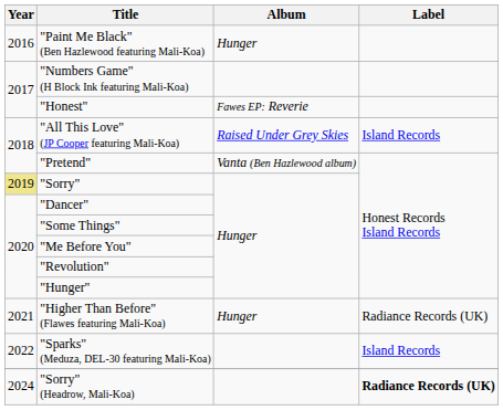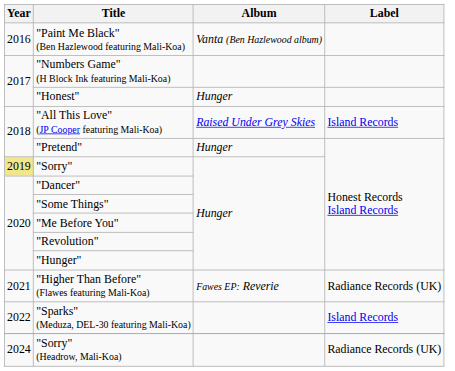 <table class="wikitable">
 <tr>
 <th>Year</th>
 <th>Title</th>
 <th>Album</th>
 <th>Label</th>
 </tr>
 <tr>
 <td>2016</td>
 <td>"Paint Me Black"<br><small>(Ben Hazlewood featuring Mali-Koa)</small></td>
-<td><em>Hunger</em></td>
+<td><em>Vanta <small>(Ben Hazlewood album)</small></em></td>
 <td></td>
 </tr>
 <tr>
 <td rowspan="2">2017</td>
 <td>"Numbers Game"<br><small>(H Block Ink featuring Mali-Koa)</small></td>
 <td></td>
 <td></td>
 </tr>
 <tr>
 <td>"Honest"</td>
-<td><em><small>Fawes EP:</small> Reverie</em></td>
+<td><em>Hunger</em></td>
 <td></td>
 </tr>
 <tr>
 <td rowspan="2">2018</td>
 <td>"All This Love"<br><small>(<a href='#'>JP Cooper</a> featuring Mali-Koa)</small></td>
 <td><em><a href='#'>Raised Under Grey Skies</a></em></td>
 <td><a href='#'>Island Records</a></td>
 </tr>
 <tr>
 <td>"Pretend"</td>
-<td><em>Vanta <small>(Ben Hazlewood album)</small></em></td>
+<td><em>Hunger</em></td>
 <td rowspan="7">Honest Records<br><a href='#'>Island Records</a></td>
 </tr>
 <tr>
 <td style="background: khaki;">2019</td>
 <td>"Sorry"</td>
 <td rowspan="6"><em>Hunger</em></td>
 </tr>
 <tr>
 <td rowspan="5">2020</td>
 <td>"Dancer"</td>
 </tr>
 <tr>
 <td>"Some Things"</td>
 </tr>
 <tr>
 <td>"Me Before You"</td>
 </tr>
 <tr>
 <td>"Revolution"</td>
 </tr>
 <tr>
 <td>"Hunger"</td>
 </tr>
 <tr>
 <td>2021</td>
 <td>"Higher Than Before"<br><small>(Flawes featuring Mali-Koa)</small></td>
-<td><em>Hunger</em></td>
+<td><em><small>Fawes EP:</small> Reverie</em></td>
 <td>Radiance Records (UK)</td>
 </tr>
 <tr>
 <td>2022</td>
 <td>"Sparks"<br><small>(Meduza, DEL-30 featuring Mali-Koa)</small></td>
 <td></td>
 <td><a href='#'>Island Records</a></td>
 </tr>
 <tr>
 </tr>
 <tr>
 <td>2024</td>
 <td>"Sorry"<br><small>(Headrow, Mali-Koa)</small></td>
 <td></td>
-<td><strong>Radiance Records (UK)</strong></td>
+<td>Radiance Records (UK)</td>
 </tr>
 </table>
